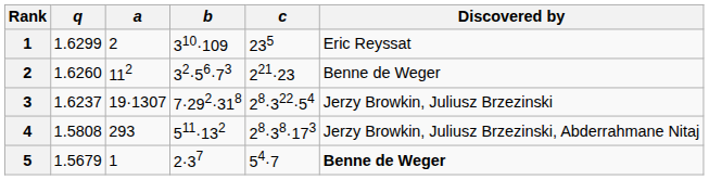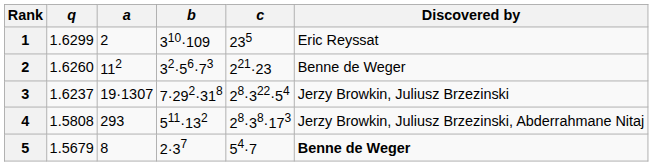 <table class="wikitable">
 <tr>
 <th scope="col">Rank</th>
 <th scope="col"><em>q</em></th>
 <th scope="col"><em>a</em></th>
 <th scope="col"><em>b</em></th>
 <th scope="col"><em>c</em></th>
 <th scope="col" class="unsortable">Discovered by</th>
 </tr>
 <tr>
 <th scope="row">1</th>
 <td>1.6299</td>
 <td>2</td>
 <td>3<sup>10</sup>·109</td>
 <td>23<sup>5</sup></td>
 <td>Eric Reyssat</td>
 </tr>
 <tr>
 <th scope="row">2</th>
 <td>1.6260</td>
 <td>11<sup>2</sup></td>
 <td>3<sup>2</sup>·5<sup>6</sup>·7<sup>3</sup></td>
 <td>2<sup>21</sup>·23</td>
 <td>Benne de Weger</td>
 </tr>
 <tr>
 <th scope="row">3</th>
 <td>1.6237</td>
 <td>19·1307</td>
 <td>7·29<sup>2</sup>·31<sup>8</sup></td>
 <td>2<sup>8</sup>·3<sup>22</sup>·5<sup>4</sup></td>
 <td>Jerzy Browkin, Juliusz Brzezinski</td>
 </tr>
 <tr>
 <th scope="row">4</th>
 <td>1.5808</td>
 <td>293</td>
 <td>5<sup>11</sup>·13<sup>2</sup></td>
 <td>2<sup>8</sup>·3<sup>8</sup>·17<sup>3</sup></td>
 <td>Jerzy Browkin, Juliusz Brzezinski, Abderrahmane Nitaj</td>
 </tr>
 <tr>
 <th scope="row">5</th>
 <td>1.5679</td>
-<td>1</td>
+<td>8</td>
 <td>2·3<sup>7</sup></td>
 <td>5<sup>4</sup>·7</td>
 <td><strong>Benne de Weger</strong></td>
 </tr>
 </table>
